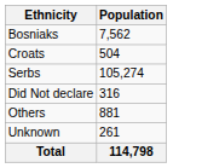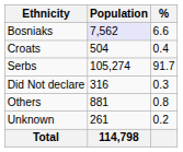 <table class="wikitable">
 <tr>
 <th>Ethnicity</th>
 <th>Population</th>
+<th>%</th>
 </tr>
 <tr>
 <td>Bosniaks</td>
-<td>7,562</td>
+<td style="background: lavender;">7,562</td>
+<td>6.6</td>
 </tr>
 <tr>
 <td>Croats</td>
 <td>504</td>
+<td>0.4</td>
 </tr>
 <tr>
 <td>Serbs</td>
 <td>105,274</td>
+<td>91.7</td>
 </tr>
 <tr>
 <td>Did Not declare</td>
 <td>316</td>
+<td>0.3</td>
 </tr>
 <tr>
 <td>Others</td>
 <td>881</td>
+<td>0.8</td>
 </tr>
 <tr>
 <td>Unknown</td>
 <td>261</td>
+<td>0.2</td>
 </tr>
 <tr>
 <th>Total</th>
 <th>114,798</th>
+<th></th>
 </tr>
 </table>
